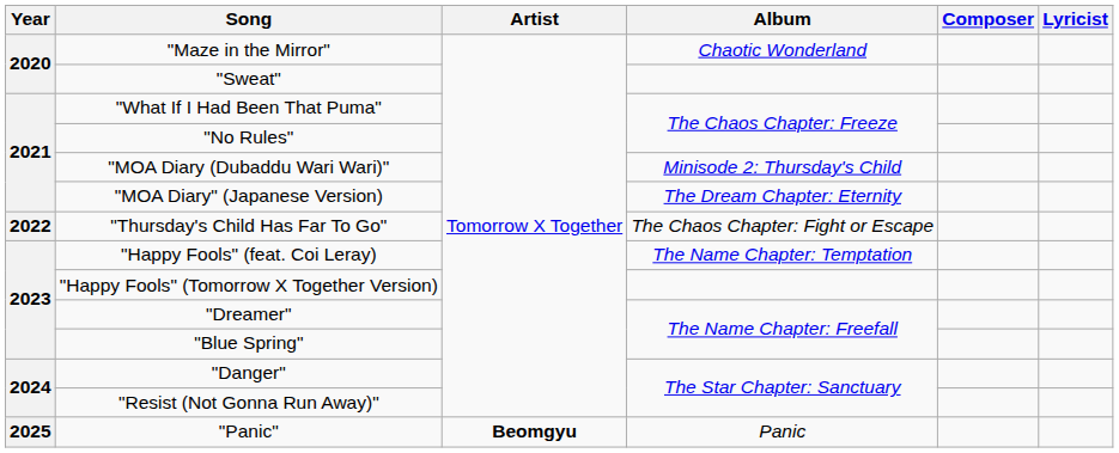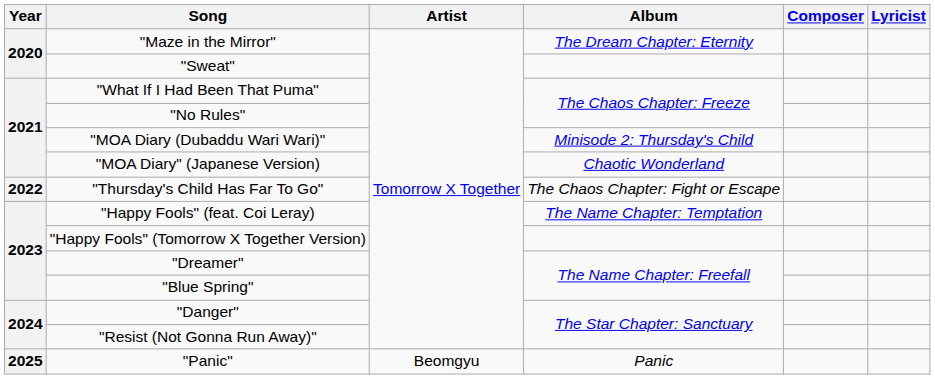 <table class="wikitable plainrowheaders" style="text-align:center">
 <tr>
 <th>Year</th>
 <th>Song</th>
 <th>Artist</th>
 <th>Album</th>
 <th scope="col"><a href='#'>Composer</a></th>
 <th scope="col"><a href='#'>Lyricist</a></th>
 </tr>
 <tr>
 <th scope="row" rowspan="2">2020</th>
 <td>"Maze in the Mirror"</td>
 <td rowspan="13"><a href='#'>Tomorrow X Together</a></td>
-<td><em><a href='#'>Chaotic Wonderland</a></em></td>
+<td><em><a href='#'>The Dream Chapter: Eternity</a></em></td>
 <td></td>
 <td></td>
 </tr>
 <tr>
 <td>"Sweat"</td>
 <td></td>
 <td></td>
 <td></td>
 </tr>
 <tr>
 <th scope="row" rowspan="4">2021</th>
 <td>"What If I Had Been That Puma"</td>
 <td rowspan="2"><em><a href='#'>The Chaos Chapter: Freeze</a></em></td>
 <td></td>
 <td></td>
 </tr>
 <tr>
 <td>"No Rules"</td>
 <td></td>
 <td></td>
 </tr>
 <tr>
 <td>"MOA Diary (Dubaddu Wari Wari)"</td>
 <td><em><a href='#'>Minisode 2: Thursday's Child</a></em></td>
 <td></td>
 <td></td>
 </tr>
 <tr>
 <td>"MOA Diary" (Japanese Version)</td>
-<td><em><a href='#'>The Dream Chapter: Eternity</a></em></td>
+<td><em><a href='#'>Chaotic Wonderland</a></em></td>
 <td></td>
 <td></td>
 </tr>
 <tr>
 <th scope="row">2022</th>
 <td>"Thursday's Child Has Far To Go"</td>
 <td><em>The Chaos Chapter: Fight or Escape</em></td>
 <td></td>
 <td></td>
 </tr>
 <tr>
 <th scope="row" rowspan="4">2023</th>
 <td>"Happy Fools" (feat. Coi Leray)</td>
 <td><em><a href='#'>The Name Chapter: Temptation</a></em></td>
 <td></td>
 <td></td>
 </tr>
 <tr>
 <td>"Happy Fools" (Tomorrow X Together Version)</td>
 <td></td>
 <td></td>
 <td></td>
 </tr>
 <tr>
 <td>"Dreamer"</td>
 <td rowspan="2"><em><a href='#'>The Name Chapter: Freefall</a></em></td>
 <td></td>
 <td></td>
 </tr>
 <tr>
 <td>"Blue Spring"</td>
 <td></td>
 <td></td>
 </tr>
 <tr>
 <th scope="row" rowspan="2">2024</th>
 <td>"Danger"</td>
 <td rowspan="2"><em><a href='#'>The Star Chapter: Sanctuary</a></em></td>
 <td></td>
 <td></td>
 </tr>
 <tr>
 <td>"Resist (Not Gonna Run Away)"</td>
 <td></td>
 <td></td>
 </tr>
 <tr>
 <th scope="row" rowspan="1">2025</th>
 <td>"Panic"</td>
-<td rowspan="1"><strong>Beomgyu</strong></td>
+<td rowspan="1">Beomgyu</td>
 <td><em>Panic</em></td>
 <td></td>
 <td></td>
 </tr>
 </table>
